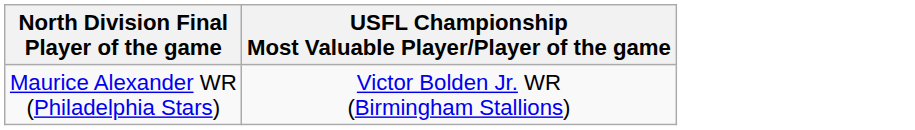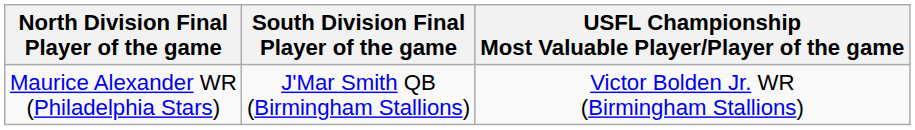 <table class="wikitable" style="font-size: 95%; text-align: center;">
 <tr>
 <th>North Division Final<br>Player of the game</th>
+<th>South Division Final<br>Player of the game</th>
 <th>USFL Championship<br>Most Valuable Player/Player of the game</th>
 </tr>
 <tr>
 <td><a href='#'>Maurice Alexander</a> WR<br>(<a href='#'>Philadelphia Stars</a>)</td>
+<td><a href='#'>J'Mar Smith</a> QB<br>(<a href='#'>Birmingham Stallions</a>)</td>
 <td><a href='#'>Victor Bolden Jr.</a> WR<br>(<a href='#'>Birmingham Stallions</a>)</td>
 </tr>
 </table>
